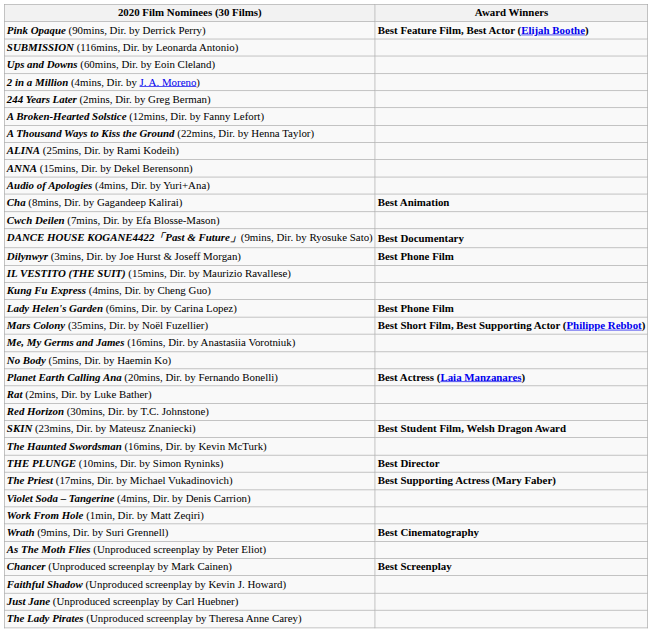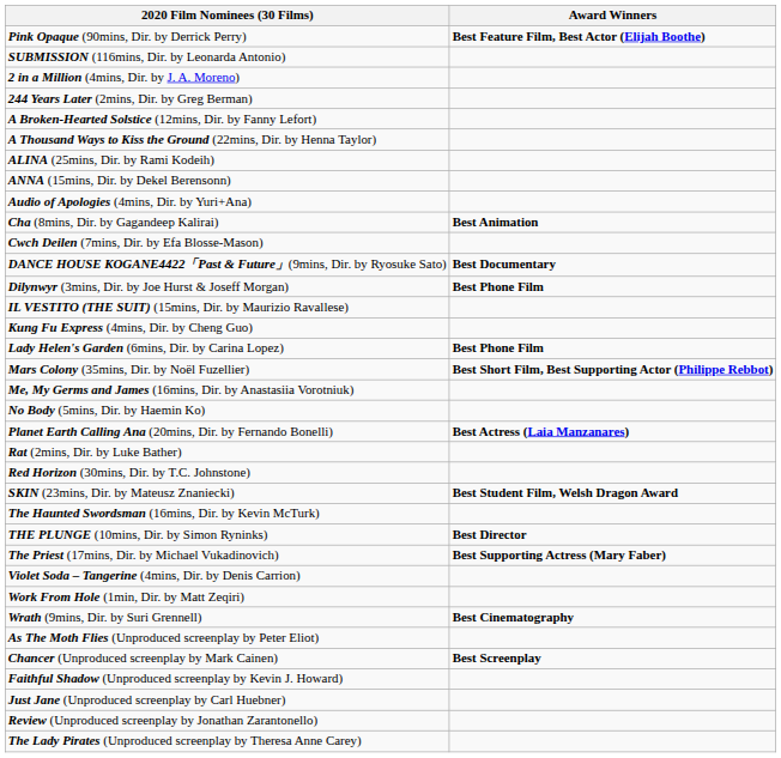 <table class="wikitable mw-collapsible mw-collapsed">
 <tr>
 <th><strong>2020 Film Nominees (30 Films)</strong></th>
 <th><strong>Award Winners</strong></th>
 </tr>
 <tr>
 <td><strong><em>Pink Opaque</em></strong> (90mins, Dir. by Derrick Perry)</td>
 <td><strong>Best Feature Film, Best Actor (<a href='#'>Elijah Boothe</a>)</strong></td>
 </tr>
 <tr>
 <td><strong><em>SUBMISSION</em></strong> (116mins, Dir. by Leonarda Antonio)</td>
-<td></td>
-</tr>
-<tr>
-<td><strong><em>Ups and Downs</em></strong> (60mins, Dir. by Eoin Cleland)</td>
 <td></td>
 </tr>
 <tr>
 <td><strong><em>2 in a Million</em></strong> (4mins, Dir. by <a href='#'>J. A. Moreno</a>)</td>
 <td></td>
 </tr>
 <tr>
 <td><strong><em>244 Years Later</em></strong> (2mins, Dir. by Greg Berman)</td>
 <td></td>
 </tr>
 <tr>
 <td><strong><em>A Broken-Hearted Solstice</em></strong> (12mins, Dir. by Fanny Lefort)</td>
 <td></td>
 </tr>
 <tr>
 <td><strong><em>A Thousand Ways to Kiss the Ground</em></strong> (22mins, Dir. by Henna Taylor)</td>
 <td></td>
 </tr>
 <tr>
 <td><strong><em>ALINA</em></strong> (25mins, Dir. by Rami Kodeih)</td>
 <td></td>
 </tr>
 <tr>
 <td><strong><em>ANNA</em></strong> (15mins, Dir. by Dekel Berensonn)</td>
 <td></td>
 </tr>
 <tr>
 <td><strong><em>Audio of Apologies</em></strong> (4mins, Dir. by Yuri+Ana)</td>
 <td></td>
 </tr>
 <tr>
 <td><strong><em>Cha</em></strong> (8mins, Dir. by Gagandeep Kalirai)</td>
 <td><strong>Best Animation</strong></td>
 </tr>
 <tr>
 <td><strong><em>Cwch Deilen</em></strong> (7mins, Dir. by Efa Blosse-Mason)</td>
 <td></td>
 </tr>
 <tr>
 <td><strong><em>DANCE HOUSE KOGANE4422「Past & Future」</em></strong>(9mins, Dir. by Ryosuke Sato)</td>
 <td><strong>Best Documentary</strong></td>
 </tr>
 <tr>
 <td><strong><em>Dilynwyr</em></strong> (3mins, Dir. by Joe Hurst & Joseff Morgan)</td>
 <td><strong>Best Phone Film</strong></td>
 </tr>
 <tr>
 <td><strong><em>IL VESTITO (THE SUIT)</em></strong> (15mins, Dir. by Maurizio Ravallese)</td>
 <td></td>
 </tr>
 <tr>
 <td><strong><em>Kung Fu Express</em></strong> (4mins, Dir. by Cheng Guo)</td>
 <td></td>
 </tr>
 <tr>
 <td><strong><em>Lady Helen's Garden</em></strong> (6mins, Dir. by Carina Lopez)</td>
 <td><strong>Best Phone Film</strong></td>
 </tr>
 <tr>
 <td><strong><em>Mars Colony</em></strong> (35mins, Dir. by Noël Fuzellier)</td>
 <td><strong>Best Short Film, Best Supporting Actor (<a href='#'>Philippe Rebbot</a>)</strong></td>
 </tr>
 <tr>
 <td><strong><em>Me, My Germs and James</em></strong>  (16mins, Dir. by Anastasiia Vorotniuk)</td>
 <td></td>
 </tr>
 <tr>
 <td><strong><em>No Body</em></strong> (5mins, Dir. by Haemin Ko)</td>
 <td></td>
 </tr>
 <tr>
 <td><strong><em>Planet Earth Calling Ana</em></strong> (20mins, Dir. by Fernando Bonelli)</td>
 <td><strong>Best Actress (<a href='#'>Laia Manzanares</a>)</strong></td>
 </tr>
 <tr>
 <td><strong><em>Rat</em></strong> (2mins, Dir. by Luke Bather)</td>
 <td></td>
 </tr>
 <tr>
 <td><strong><em>Red Horizon</em></strong> (30mins, Dir. by T.C. Johnstone)</td>
 <td></td>
 </tr>
 <tr>
 <td><strong><em>SKIN</em></strong> (23mins, Dir. by Mateusz Znaniecki)</td>
 <td><strong>Best Student Film, Welsh Dragon Award</strong></td>
 </tr>
 <tr>
 <td><strong><em>The Haunted Swordsman</em></strong>  (16mins, Dir. by Kevin McTurk)</td>
 <td></td>
 </tr>
 <tr>
 <td><strong><em>THE PLUNGE</em></strong> (10mins, Dir. by Simon Ryninks)</td>
 <td><strong>Best Director</strong></td>
 </tr>
 <tr>
 <td><strong><em>The Priest</em></strong> (17mins, Dir. by Michael Vukadinovich)</td>
 <td><strong>Best Supporting Actress (Mary Faber)</strong></td>
 </tr>
 <tr>
 <td><strong><em>Violet Soda – Tangerine</em></strong>  (4mins, Dir. by Denis Carrion)</td>
 <td></td>
 </tr>
 <tr>
 <td><strong><em>Work From Hole</em></strong> (1min, Dir. by Matt Zeqiri)</td>
 <td></td>
 </tr>
 <tr>
 <td><strong><em>Wrath</em></strong> (9mins, Dir. by Suri Grennell)</td>
 <td><strong>Best Cinematography</strong></td>
 </tr>
 <tr>
 <td><strong><em>As The Moth Flies</em></strong>  (Unproduced screenplay by Peter Eliot)</td>
 <td></td>
 </tr>
 <tr>
 <td><strong><em>Chancer</em></strong> (Unproduced screenplay by Mark Cainen)</td>
 <td><strong>Best Screenplay</strong></td>
 </tr>
 <tr>
 <td><strong><em>Faithful Shadow</em></strong> (Unproduced screenplay by Kevin J. Howard)</td>
 <td></td>
 </tr>
 <tr>
 <td><strong><em>Just Jane</em></strong> (Unproduced screenplay by Carl Huebner)</td>
 <td></td>
 </tr>
 <tr>
+<td><strong><em>Review</em></strong> (Unproduced screenplay by Jonathan Zarantonello)</td>
+<td></td>
+</tr>
+<tr>
 <td><strong><em>The Lady Pirates</em></strong> (Unproduced screenplay by Theresa Anne Carey)</td>
 <td></td>
 </tr>
 </table>
